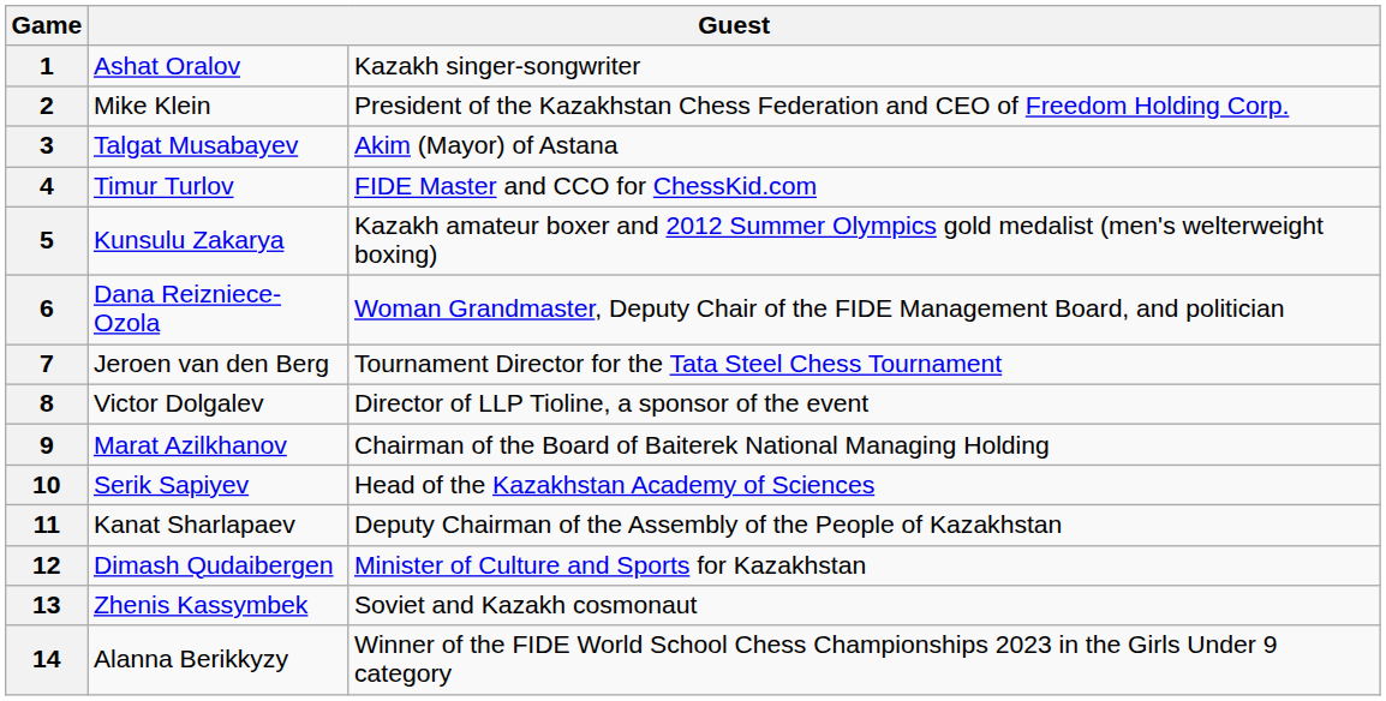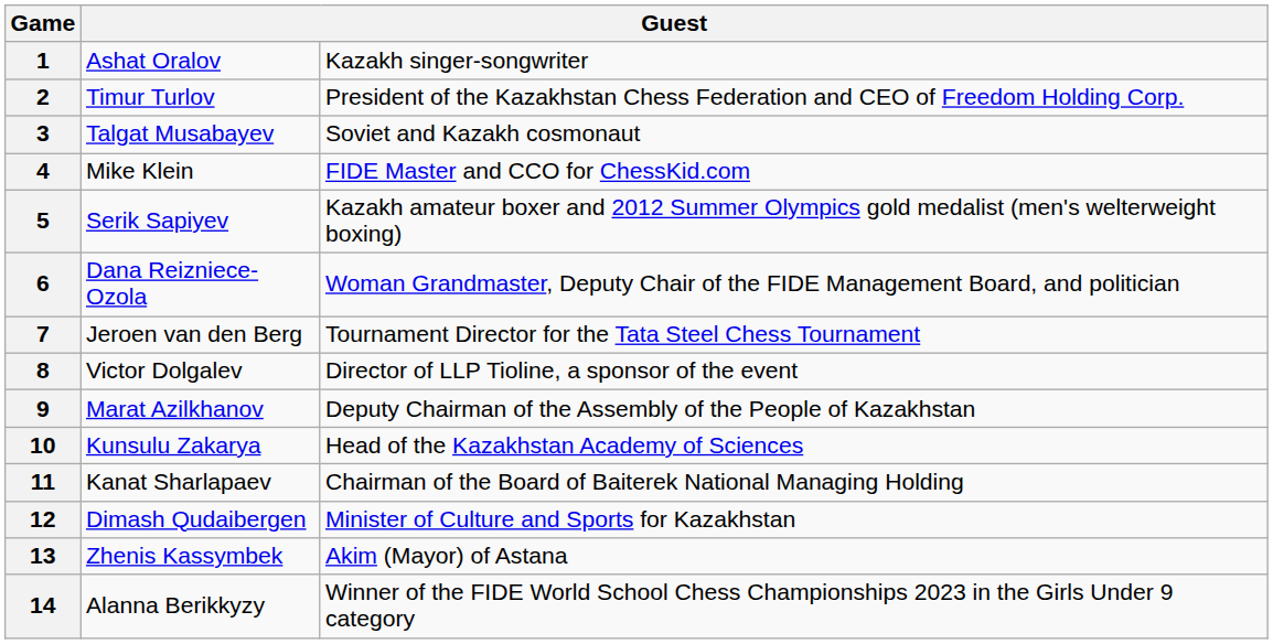 <table class="wikitable">
 <tr>
 <th>Game</th>
 <th colspan=2>Guest</th>
 </tr>
 <tr>
 <th>1</th>
 <td><a href='#'>Ashat Oralov</a></td>
 <td>Kazakh singer-songwriter</td>
 </tr>
 <tr>
 <th>2</th>
-<td>Mike Klein</td>
+<td><a href='#'>Timur Turlov</a></td>
 <td>President of the Kazakhstan Chess Federation and CEO of <a href='#'>Freedom Holding Corp.</a></td>
 </tr>
 <tr>
 <th>3</th>
 <td><a href='#'>Talgat Musabayev</a></td>
-<td><a href='#'>Akim</a> (Mayor) of Astana</td>
+<td>Soviet and Kazakh cosmonaut</td>
 </tr>
 <tr>
 <th>4</th>
-<td><a href='#'>Timur Turlov</a></td>
+<td>Mike Klein</td>
 <td><a href='#'>FIDE Master</a> and CCO for <a href='#'>ChessKid.com</a></td>
 </tr>
 <tr>
 <th>5</th>
-<td><a href='#'>Kunsulu Zakarya</a></td>
+<td><a href='#'>Serik Sapiyev</a></td>
 <td>Kazakh amateur boxer and <a href='#'>2012 Summer Olympics</a> gold medalist (men's welterweight boxing)</td>
 </tr>
 <tr>
 <th>6</th>
 <td><a href='#'>Dana Reizniece-Ozola</a></td>
 <td><a href='#'>Woman Grandmaster</a>, Deputy Chair of the FIDE Management Board, and politician</td>
 </tr>
 <tr>
 <th>7</th>
 <td>Jeroen van den Berg</td>
 <td>Tournament Director for the <a href='#'>Tata Steel Chess Tournament</a></td>
 </tr>
 <tr>
 <th>8</th>
 <td>Victor Dolgalev</td>
 <td>Director of LLP Tioline, a sponsor of the event</td>
 </tr>
 <tr>
 <th>9</th>
 <td><a href='#'>Marat Azilkhanov</a></td>
-<td>Chairman of the Board of Baiterek National Managing Holding</td>
+<td>Deputy Chairman of the Assembly of the People of Kazakhstan</td>
 </tr>
 <tr>
 <th>10</th>
-<td><a href='#'>Serik Sapiyev</a></td>
+<td><a href='#'>Kunsulu Zakarya</a></td>
 <td>Head of the <a href='#'>Kazakhstan Academy of Sciences</a></td>
 </tr>
 <tr>
 <th>11</th>
 <td>Kanat Sharlapaev</td>
-<td>Deputy Chairman of the Assembly of the People of Kazakhstan</td>
+<td>Chairman of the Board of Baiterek National Managing Holding</td>
 </tr>
 <tr>
 <th>12</th>
 <td><a href='#'>Dimash Qudaibergen</a></td>
 <td><a href='#'>Minister of Culture and Sports</a> for Kazakhstan</td>
 </tr>
 <tr>
 <th>13</th>
 <td><a href='#'>Zhenis Kassymbek</a></td>
-<td>Soviet and Kazakh cosmonaut</td>
+<td><a href='#'>Akim</a> (Mayor) of Astana</td>
 </tr>
 <tr>
 <th>14</th>
 <td>Alanna Berikkyzy</td>
 <td>Winner of the FIDE World School Chess Championships 2023 in the Girls Under 9 category</td>
 </tr>
 </table>
